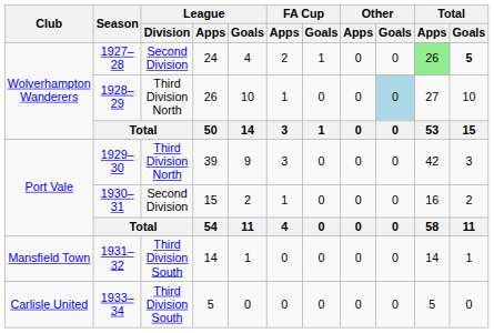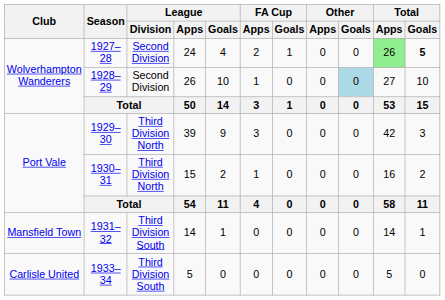 <table class="wikitable" style="text-align: center;">
 <tr>
 <th rowspan="2">Club</th>
 <th rowspan="2">Season</th>
 <th colspan="3">League</th>
 <th colspan="2">FA Cup</th>
 <th colspan="2">Other</th>
 <th colspan="2">Total</th>
 </tr>
 <tr>
 <th>Division</th>
 <th>Apps</th>
 <th>Goals</th>
 <th>Apps</th>
 <th>Goals</th>
 <th>Apps</th>
 <th>Goals</th>
 <th>Apps</th>
 <th>Goals</th>
 </tr>
 <tr>
 <td rowspan="3"><a href='#'>Wolverhampton Wanderers</a></td>
 <td><a href='#'>1927–28</a></td>
 <td><a href='#'>Second Division</a></td>
 <td>24</td>
 <td>4</td>
 <td>2</td>
 <td>1</td>
 <td>0</td>
 <td>0</td>
 <td style="background: lightgreen;">26</td>
 <td><strong>5</strong></td>
 </tr>
 <tr>
 <td><a href='#'>1928–29</a></td>
-<td>Third Division North</td>
+<td>Second Division</td>
 <td>26</td>
 <td>10</td>
 <td>1</td>
 <td>0</td>
 <td>0</td>
 <td style="background: lightblue;">0</td>
 <td>27</td>
 <td>10</td>
 </tr>
 <tr>
 <th colspan="2">Total</th>
 <th>50</th>
 <th>14</th>
 <th>3</th>
 <th>1</th>
 <th>0</th>
 <th>0</th>
 <th>53</th>
 <th>15</th>
 </tr>
 <tr>
 <td rowspan="3"><a href='#'>Port Vale</a></td>
 <td><a href='#'>1929–30</a></td>
 <td><a href='#'>Third Division North</a></td>
 <td>39</td>
 <td>9</td>
 <td>3</td>
 <td>0</td>
 <td>0</td>
 <td>0</td>
 <td>42</td>
 <td>3</td>
 </tr>
 <tr>
 <td><a href='#'>1930–31</a></td>
-<td>Second Division</td>
+<td><a href='#'>Third Division North</a></td>
 <td>15</td>
 <td>2</td>
 <td>1</td>
 <td>0</td>
 <td>0</td>
 <td>0</td>
 <td>16</td>
 <td>2</td>
 </tr>
 <tr>
 <th colspan="2">Total</th>
 <th>54</th>
 <th>11</th>
 <th>4</th>
 <th>0</th>
 <th>0</th>
 <th>0</th>
 <th>58</th>
 <th>11</th>
 </tr>
 <tr>
 <td><a href='#'>Mansfield Town</a></td>
 <td><a href='#'>1931–32</a></td>
 <td><a href='#'>Third Division South</a></td>
 <td>14</td>
 <td>1</td>
 <td>0</td>
 <td>0</td>
 <td>0</td>
 <td>0</td>
 <td>14</td>
 <td>1</td>
 </tr>
 <tr>
 <td><a href='#'>Carlisle United</a></td>
 <td><a href='#'>1933–34</a></td>
 <td><a href='#'>Third Division South</a></td>
 <td>5</td>
 <td>0</td>
 <td>0</td>
 <td>0</td>
 <td>0</td>
 <td>0</td>
 <td>5</td>
 <td>0</td>
 </tr>
 </table>
